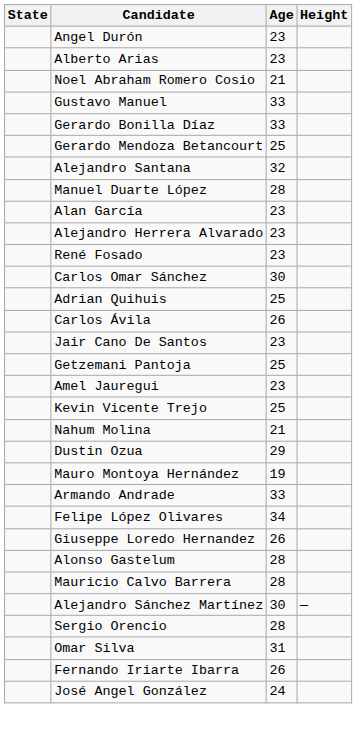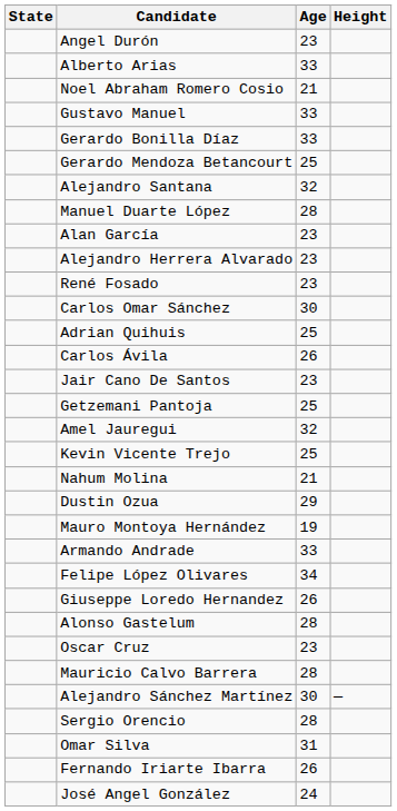 <table class="wikitable sortable">
 <tr>
 <th>State</th>
 <th>Candidate</th>
 <th>Age</th>
 <th>Height</th>
 </tr>
 <tr>
 <td></td>
 <td>Angel Durón</td>
 <td>23</td>
 <td></td>
 </tr>
 <tr>
 <td></td>
 <td>Alberto Arias</td>
-<td>23</td>
+<td>33</td>
 <td></td>
 </tr>
 <tr>
 <td></td>
 <td>Noel Abraham Romero Cosio</td>
 <td>21</td>
 <td></td>
 </tr>
 <tr>
 <td></td>
 <td>Gustavo Manuel</td>
 <td>33</td>
 <td></td>
 </tr>
 <tr>
 <td></td>
 <td>Gerardo Bonilla Díaz</td>
 <td>33</td>
 <td></td>
 </tr>
 <tr>
 <td></td>
 <td>Gerardo Mendoza Betancourt</td>
 <td>25</td>
 <td></td>
 </tr>
 <tr>
 <td></td>
 <td>Alejandro Santana</td>
 <td>32</td>
 <td></td>
 </tr>
 <tr>
 <td></td>
 <td>Manuel Duarte López</td>
 <td>28</td>
 <td></td>
 </tr>
 <tr>
 <td></td>
 <td>Alan García</td>
 <td>23</td>
 <td></td>
 </tr>
 <tr>
 <td></td>
 <td>Alejandro Herrera Alvarado</td>
 <td>23</td>
 <td></td>
 </tr>
 <tr>
 <td></td>
 <td>René Fosado</td>
 <td>23</td>
 <td></td>
 </tr>
 <tr>
 <td></td>
 <td>Carlos Omar Sánchez</td>
 <td>30</td>
 <td></td>
 </tr>
 <tr>
 <td></td>
 <td>Adrian Quihuis</td>
 <td>25</td>
 <td></td>
 </tr>
 <tr>
 <td></td>
 <td>Carlos Ávila</td>
 <td>26</td>
 <td></td>
 </tr>
 <tr>
 <td></td>
 <td>Jair Cano De Santos</td>
 <td>23</td>
 <td></td>
 </tr>
 <tr>
 <td></td>
 <td>Getzemani Pantoja</td>
 <td>25</td>
 <td></td>
 </tr>
 <tr>
 <td></td>
 <td>Amel Jauregui</td>
-<td>23</td>
+<td>32</td>
 <td></td>
 </tr>
 <tr>
 <td></td>
 <td>Kevin Vicente Trejo</td>
 <td>25</td>
 <td></td>
 </tr>
 <tr>
 <td></td>
 <td>Nahum Molina</td>
 <td>21</td>
 <td></td>
 </tr>
 <tr>
 <td></td>
 <td>Dustin Ozua</td>
 <td>29</td>
 <td></td>
 </tr>
 <tr>
 <td></td>
 <td>Mauro Montoya Hernández</td>
 <td>19</td>
 <td></td>
 </tr>
 <tr>
 <td></td>
 <td>Armando Andrade</td>
 <td>33</td>
 <td></td>
 </tr>
 <tr>
 <td></td>
 <td>Felipe López Olivares</td>
 <td>34</td>
 <td></td>
 </tr>
 <tr>
 <td></td>
 <td>Giuseppe Loredo Hernandez</td>
 <td>26</td>
 <td></td>
 </tr>
 <tr>
 <td></td>
 <td>Alonso Gastelum</td>
 <td>28</td>
 <td></td>
 </tr>
 <tr>
 <td></td>
+<td>Oscar Cruz</td>
+<td>23</td>
+<td></td>
+</tr>
+<tr>
+<td></td>
 <td>Mauricio Calvo Barrera</td>
 <td>28</td>
 <td></td>
 </tr>
 <tr>
 <td></td>
 <td>Alejandro Sánchez Martínez</td>
 <td>30</td>
 <td>—</td>
 </tr>
 <tr>
 <td></td>
 <td>Sergio Orencio</td>
 <td>28</td>
 <td></td>
 </tr>
 <tr>
 <td></td>
 <td>Omar Silva</td>
 <td>31</td>
 <td></td>
 </tr>
 <tr>
 <td></td>
 <td>Fernando Iriarte Ibarra</td>
 <td>26</td>
 <td></td>
 </tr>
 <tr>
 <td></td>
 <td>José Angel González</td>
 <td>24</td>
 <td></td>
 </tr>
 </table>
